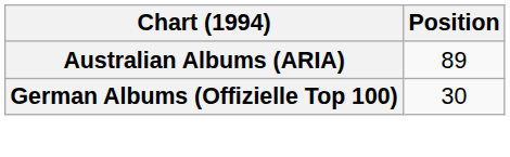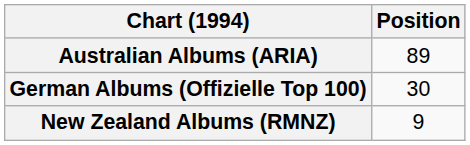 <table class="wikitable sortable plainrowheaders" style="text-align:center">
 <tr>
 <th scope="col">Chart (1994)</th>
 <th scope="col">Position</th>
 </tr>
 <tr>
 <th scope="row">Australian Albums (ARIA)</th>
 <td>89</td>
 </tr>
 <tr>
 <th scope="row">German Albums (Offizielle Top 100)</th>
 <td>30</td>
 </tr>
+<tr>
+<th scope="row">New Zealand Albums (RMNZ)</th>
+<td>9</td>
+</tr>
 </table>
